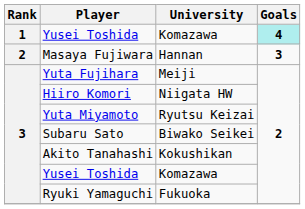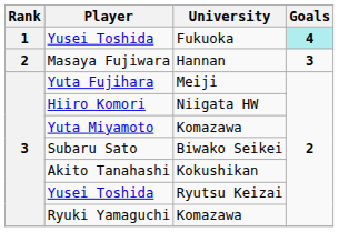 <table class="wikitable" style="text-align:center">
 <tr>
 <th>Rank</th>
 <th>Player</th>
 <th>University</th>
 <th>Goals</th>
 </tr>
 <tr>
 <th rowspan=1>1</th>
 <td align="left"> <a href='#'>Yusei Toshida</a></td>
-<td align="left">Komazawa</td>
+<td align="left">Fukuoka</td>
 <td rowspan=1 style="background: paleturquoise;"><strong>4</strong></td>
 </tr>
 <tr>
 <th rowspan=1>2</th>
 <td align="left"> Masaya Fujiwara</td>
 <td align="left">Hannan</td>
 <td rowspan=1><strong>3</strong></td>
 </tr>
 <tr>
 <th rowspan=7>3</th>
 <td align="left"> <a href='#'>Yuta Fujihara</a></td>
 <td align="left">Meiji</td>
 <td rowspan=7><strong>2</strong></td>
 </tr>
 <tr>
 <td align="left"> <a href='#'>Hiiro Komori</a></td>
 <td align="left">Niigata HW</td>
 </tr>
 <tr>
 <td align="left"> <a href='#'>Yuta Miyamoto</a></td>
-<td align="left">Ryutsu Keizai</td>
+<td align="left">Komazawa</td>
 </tr>
 <tr>
 <td align="left"> Subaru Sato</td>
 <td align="left">Biwako Seikei</td>
 </tr>
 <tr>
 <td align="left"> Akito Tanahashi</td>
 <td align="left">Kokushikan</td>
 </tr>
 <tr>
 <td align="left"> <a href='#'>Yusei Toshida</a></td>
-<td align="left">Komazawa</td>
+<td align="left">Ryutsu Keizai</td>
 </tr>
 <tr>
 <td align="left"> Ryuki Yamaguchi</td>
-<td align="left">Fukuoka</td>
+<td align="left">Komazawa</td>
 </tr>
 <tr>
 </tr>
 </table>
